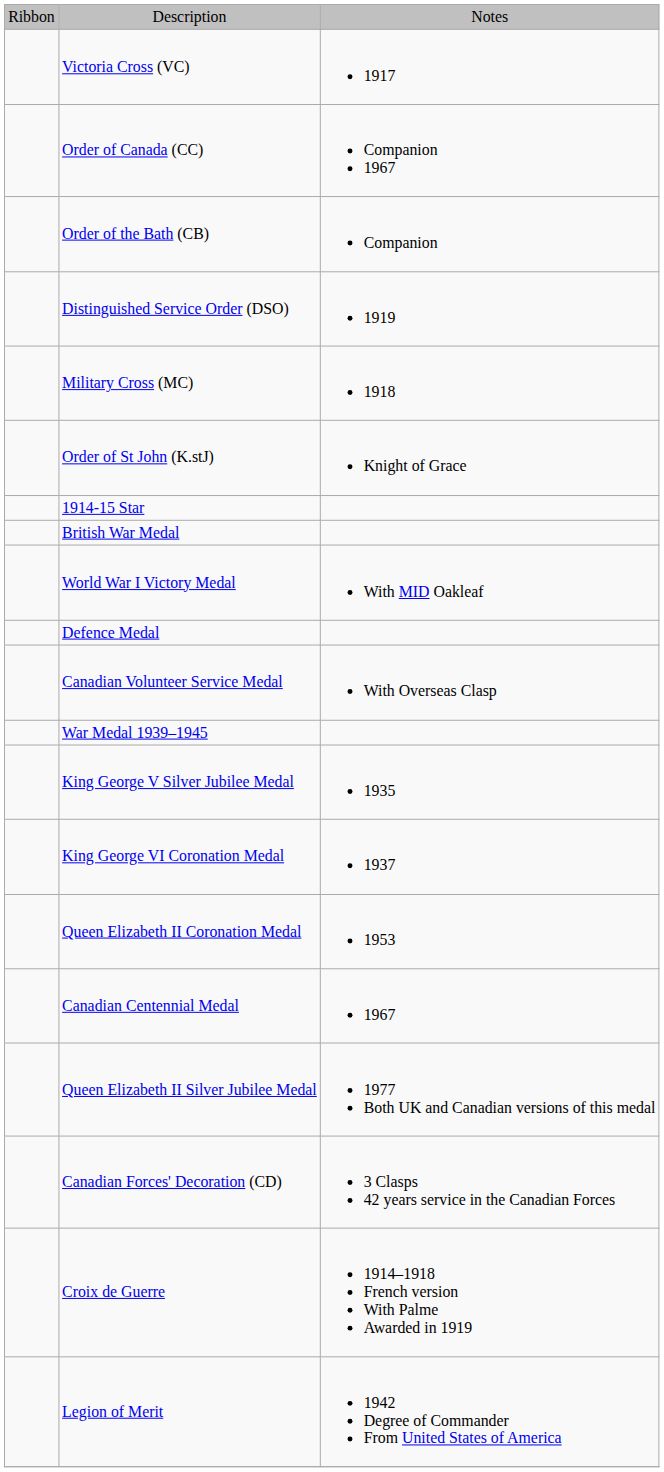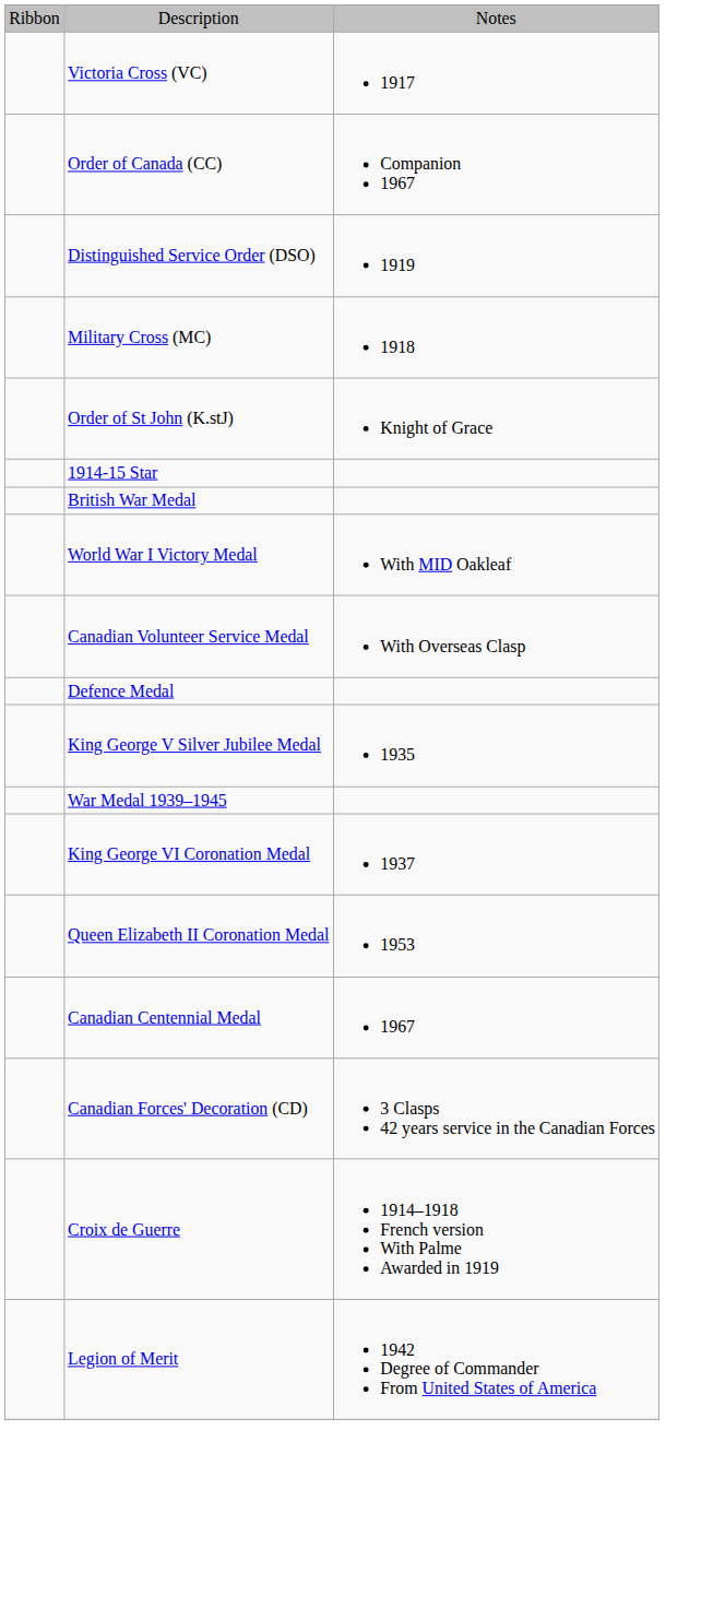 <table class="wikitable">
 <tr style="background:silver;" align="center">
 <td>Ribbon</td>
 <td>Description</td>
 <td>Notes</td>
 </tr>
 <tr>
 <td></td>
 <td><a href='#'>Victoria Cross</a> (VC)</td>
 <td><br><ul><li>1917</li></ul></td>
 </tr>
 <tr>
 <td></td>
 <td><a href='#'>Order of Canada</a> (CC)</td>
 <td><br><ul><li>Companion</li><li>1967</li></ul></td>
-</tr>
-<tr>
-<td></td>
-<td><a href='#'>Order of the Bath</a> (CB)</td>
-<td><br><ul><li>Companion</li></ul></td>
 </tr>
 <tr>
 <td></td>
 <td><a href='#'>Distinguished Service Order</a> (DSO)</td>
 <td><br><ul><li>1919</li></ul></td>
 </tr>
 <tr>
 <td></td>
 <td><a href='#'>Military Cross</a> (MC)</td>
 <td><br><ul><li>1918</li></ul></td>
 </tr>
 <tr>
 <td></td>
 <td><a href='#'>Order of St John</a> (K.stJ)</td>
 <td><br><ul><li>Knight of Grace</li></ul></td>
 </tr>
 <tr>
 <td></td>
 <td><a href='#'>1914-15 Star</a></td>
 <td></td>
 </tr>
 <tr>
 <td></td>
 <td><a href='#'>British War Medal</a></td>
 <td></td>
 </tr>
 <tr>
 <td></td>
 <td><a href='#'>World War I Victory Medal</a></td>
 <td><br><ul><li>With <a href='#'>MID</a> Oakleaf</li></ul></td>
 </tr>
 <tr>
 <td></td>
-<td><a href='#'>Defence Medal</a></td>
-<td></td>
-</tr>
-<tr>
-<td></td>
 <td><a href='#'>Canadian Volunteer Service Medal</a></td>
 <td><br><ul><li>With Overseas Clasp</li></ul></td>
 </tr>
 <tr>
 <td></td>
-<td><a href='#'>War Medal 1939–1945</a></td>
+<td><a href='#'>Defence Medal</a></td>
 <td></td>
 </tr>
 <tr>
 <td></td>
 <td><a href='#'>King George V Silver Jubilee Medal</a></td>
 <td><br><ul><li>1935</li></ul></td>
+</tr>
+<tr>
+<td></td>
+<td><a href='#'>War Medal 1939–1945</a></td>
+<td></td>
 </tr>
 <tr>
 <td></td>
 <td><a href='#'>King George VI Coronation Medal</a></td>
 <td><br><ul><li>1937</li></ul></td>
 </tr>
 <tr>
 <td></td>
 <td><a href='#'>Queen Elizabeth II Coronation Medal</a></td>
 <td><br><ul><li>1953</li></ul></td>
 </tr>
 <tr>
 <td></td>
 <td><a href='#'>Canadian Centennial Medal</a></td>
 <td><br><ul><li>1967</li></ul></td>
-</tr>
-<tr>
-<td></td>
-<td><a href='#'>Queen Elizabeth II Silver Jubilee Medal</a></td>
-<td><br><ul><li>1977</li><li>Both UK and Canadian versions of this medal</li></ul></td>
 </tr>
 <tr>
 <td></td>
 <td><a href='#'>Canadian Forces' Decoration</a> (CD)</td>
 <td><br><ul><li>3 Clasps</li><li>42 years service in the Canadian Forces</li></ul></td>
 </tr>
 <tr>
 <td></td>
 <td><a href='#'>Croix de Guerre</a></td>
 <td><br><ul><li>1914–1918</li><li>French version</li><li>With Palme</li><li>Awarded in 1919</li></ul></td>
 </tr>
 <tr>
 <td></td>
 <td><a href='#'>Legion of Merit</a></td>
 <td><br><ul><li>1942</li><li>Degree of Commander</li><li>From <a href='#'>United States of America</a></li></ul></td>
 </tr>
 <tr>
 </tr>
 </table>
